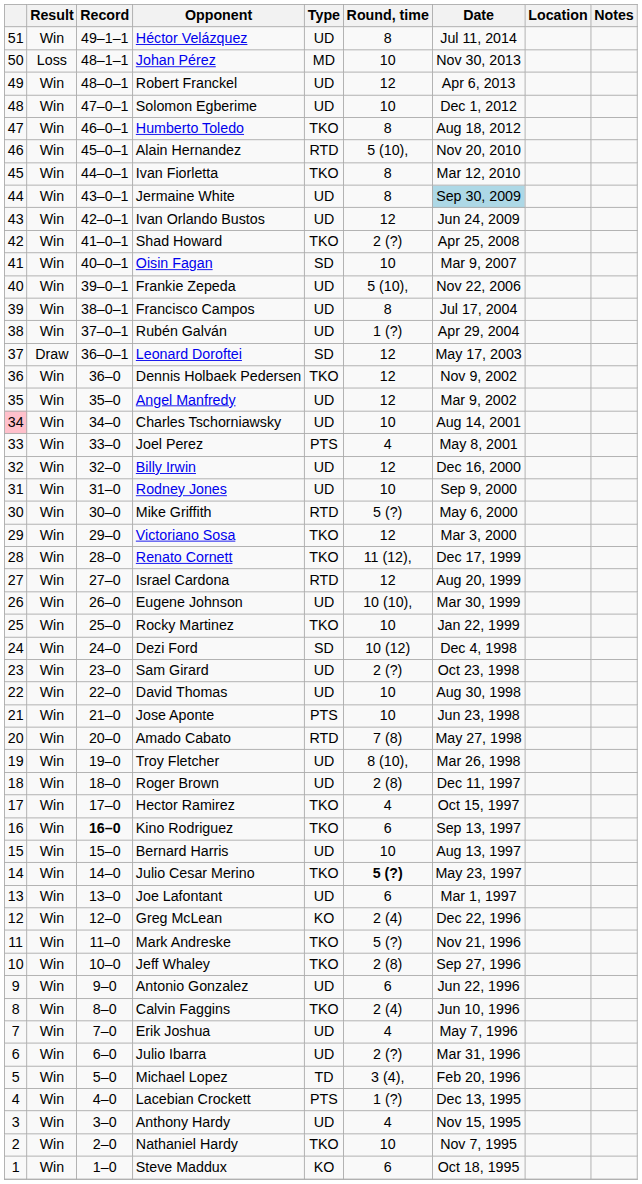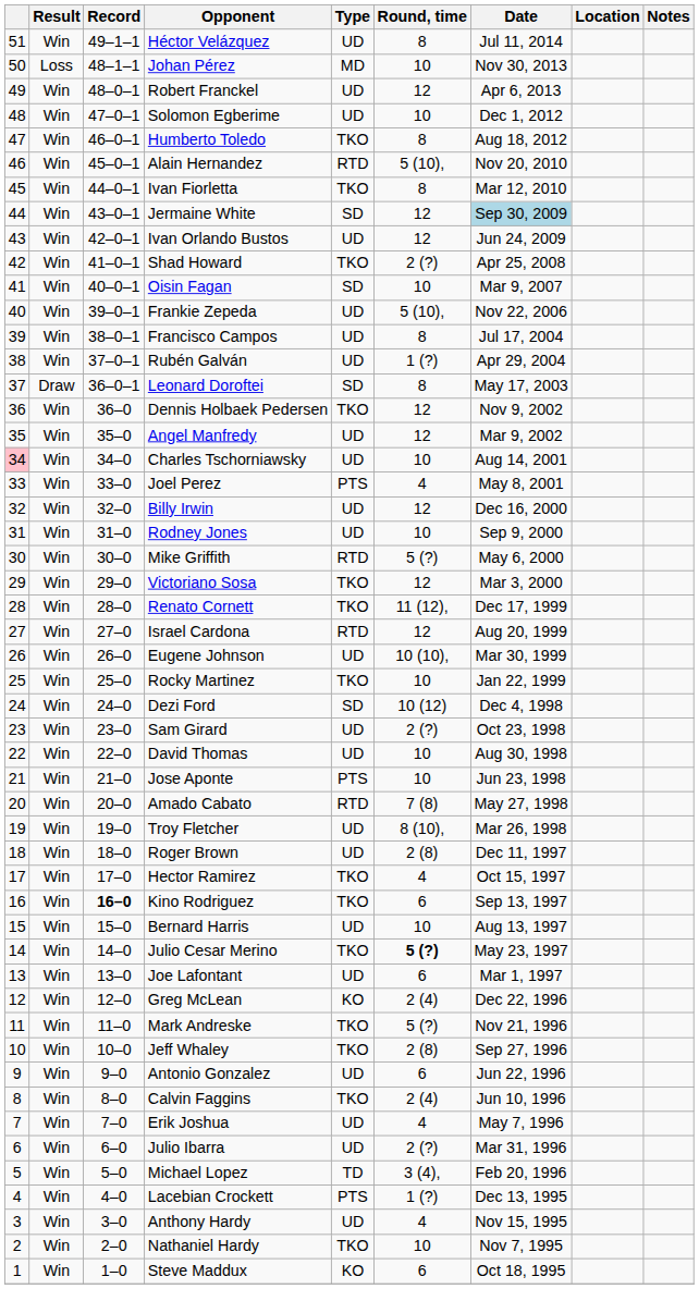 <table class="wikitable" style="text-align:center">
 <tr>
 <th></th>
 <th>Result</th>
 <th>Record</th>
 <th>Opponent</th>
 <th>Type</th>
 <th>Round, time</th>
 <th>Date</th>
 <th>Location</th>
 <th>Notes</th>
 </tr>
 <tr>
 <td>51</td>
 <td>Win</td>
 <td>49–1–1</td>
 <td align=left><a href='#'>Héctor Velázquez</a></td>
 <td>UD</td>
 <td>8</td>
 <td>Jul 11, 2014</td>
 <td style="text-align:left;"></td>
 <td></td>
 </tr>
 <tr>
 <td>50</td>
 <td>Loss</td>
 <td>48–1–1</td>
 <td align=left><a href='#'>Johan Pérez</a></td>
 <td>MD</td>
 <td>10</td>
 <td>Nov 30, 2013</td>
 <td style="text-align:left;"></td>
 <td style="text-align:left;"></td>
 </tr>
 <tr>
 <td>49</td>
 <td>Win</td>
 <td>48–0–1</td>
 <td align=left>Robert Franckel</td>
 <td>UD</td>
 <td>12</td>
 <td>Apr 6, 2013</td>
 <td style="text-align:left;"></td>
 <td style="text-align:left;"></td>
 </tr>
 <tr>
 <td>48</td>
 <td>Win</td>
 <td>47–0–1</td>
 <td align=left>Solomon Egberime</td>
 <td>UD</td>
 <td>10</td>
 <td>Dec 1, 2012</td>
 <td style="text-align:left;"></td>
 <td></td>
 </tr>
 <tr>
 <td>47</td>
 <td>Win</td>
 <td>46–0–1</td>
 <td align=left><a href='#'>Humberto Toledo</a></td>
 <td>TKO</td>
 <td>8</td>
 <td>Aug 18, 2012</td>
 <td style="text-align:left;"></td>
 <td></td>
 </tr>
 <tr>
 <td>46</td>
 <td>Win</td>
 <td>45–0–1</td>
 <td align=left>Alain Hernandez</td>
 <td>RTD</td>
 <td>5 (10), </td>
 <td>Nov 20, 2010</td>
 <td style="text-align:left;"></td>
 <td></td>
 </tr>
 <tr>
 <td>45</td>
 <td>Win</td>
 <td>44–0–1</td>
 <td align=left>Ivan Fiorletta</td>
 <td>TKO</td>
 <td>8</td>
 <td>Mar 12, 2010</td>
 <td style="text-align:left;"></td>
 <td></td>
 </tr>
 <tr>
 <td>44</td>
 <td>Win</td>
 <td>43–0–1</td>
 <td align=left>Jermaine White</td>
-<td>UD</td>
-<td>8</td>
+<td>SD</td>
+<td>12</td>
 <td style="background: lightblue;">Sep 30, 2009</td>
 <td style="text-align:left;"></td>
 <td></td>
 </tr>
 <tr>
 <td>43</td>
 <td>Win</td>
 <td>42–0–1</td>
 <td align=left>Ivan Orlando Bustos</td>
 <td>UD</td>
 <td>12</td>
 <td>Jun 24, 2009</td>
 <td style="text-align:left;"></td>
 <td></td>
 </tr>
 <tr>
 <td>42</td>
 <td>Win</td>
 <td>41–0–1</td>
 <td align=left>Shad Howard</td>
 <td>TKO</td>
 <td>2 (?)</td>
 <td>Apr 25, 2008</td>
 <td style="text-align:left;"></td>
 <td></td>
 </tr>
 <tr>
 <td>41</td>
 <td>Win</td>
 <td>40–0–1</td>
 <td align=left><a href='#'>Oisin Fagan</a></td>
 <td>SD</td>
 <td>10</td>
 <td>Mar 9, 2007</td>
 <td style="text-align:left;"></td>
 <td></td>
 </tr>
 <tr>
 <td>40</td>
 <td>Win</td>
 <td>39–0–1</td>
 <td align=left>Frankie Zepeda</td>
 <td>UD</td>
 <td>5 (10), </td>
 <td>Nov 22, 2006</td>
 <td style="text-align:left;"></td>
 <td></td>
 </tr>
 <tr>
 <td>39</td>
 <td>Win</td>
 <td>38–0–1</td>
 <td align=left>Francisco Campos</td>
 <td>UD</td>
 <td>8</td>
 <td>Jul 17, 2004</td>
 <td style="text-align:left;"></td>
 <td></td>
 </tr>
 <tr>
 <td>38</td>
 <td>Win</td>
 <td>37–0–1</td>
 <td align=left>Rubén Galván</td>
 <td>UD</td>
 <td>1 (?)</td>
 <td>Apr 29, 2004</td>
 <td style="text-align:left;"></td>
 <td></td>
 </tr>
 <tr>
 <td>37</td>
 <td>Draw</td>
 <td>36–0–1</td>
 <td align=left><a href='#'>Leonard Doroftei</a></td>
 <td>SD</td>
-<td>12</td>
+<td>8</td>
 <td>May 17, 2003</td>
 <td style="text-align:left;"></td>
 <td style="text-align:left;"></td>
 </tr>
 <tr>
 <td>36</td>
 <td>Win</td>
 <td>36–0</td>
 <td align=left>Dennis Holbaek Pedersen</td>
 <td>TKO</td>
 <td>12</td>
 <td>Nov 9, 2002</td>
 <td style="text-align:left;"></td>
 <td style="text-align:left;"></td>
 </tr>
 <tr>
 <td>35</td>
 <td>Win</td>
 <td>35–0</td>
 <td align=left><a href='#'>Angel Manfredy</a></td>
 <td>UD</td>
 <td>12</td>
 <td>Mar 9, 2002</td>
 <td style="text-align:left;"></td>
 <td style="text-align:left;"></td>
 </tr>
 <tr>
 <td style="background: pink;">34</td>
 <td>Win</td>
 <td>34–0</td>
 <td align=left>Charles Tschorniawsky</td>
 <td>UD</td>
 <td>10</td>
 <td>Aug 14, 2001</td>
 <td style="text-align:left;"></td>
 <td></td>
 </tr>
 <tr>
 <td>33</td>
 <td>Win</td>
 <td>33–0</td>
 <td align=left>Joel Perez</td>
 <td>PTS</td>
 <td>4</td>
 <td>May 8, 2001</td>
 <td style="text-align:left;"></td>
 <td style="text-align:left;"></td>
 </tr>
 <tr>
 <td>32</td>
 <td>Win</td>
 <td>32–0</td>
 <td align=left><a href='#'>Billy Irwin</a></td>
 <td>UD</td>
 <td>12</td>
 <td>Dec 16, 2000</td>
 <td style="text-align:left;"></td>
 <td style="text-align:left;"></td>
 </tr>
 <tr>
 <td>31</td>
 <td>Win</td>
 <td>31–0</td>
 <td align=left><a href='#'>Rodney Jones</a></td>
 <td>UD</td>
 <td>10</td>
 <td>Sep 9, 2000</td>
 <td style="text-align:left;"></td>
 <td></td>
 </tr>
 <tr>
 <td>30</td>
 <td>Win</td>
 <td>30–0</td>
 <td align=left>Mike Griffith</td>
 <td>RTD</td>
 <td>5 (?)</td>
 <td>May 6, 2000</td>
 <td style="text-align:left;"></td>
 <td style="text-align:left;"></td>
 </tr>
 <tr>
 <td>29</td>
 <td>Win</td>
 <td>29–0</td>
 <td align=left><a href='#'>Victoriano Sosa</a></td>
 <td>TKO</td>
 <td>12</td>
 <td>Mar 3, 2000</td>
 <td style="text-align:left;"></td>
 <td style="text-align:left;"></td>
 </tr>
 <tr>
 <td>28</td>
 <td>Win</td>
 <td>28–0</td>
 <td align=left><a href='#'>Renato Cornett</a></td>
 <td>TKO</td>
 <td>11 (12), </td>
 <td>Dec 17, 1999</td>
 <td style="text-align:left;"></td>
 <td style="text-align:left;"></td>
 </tr>
 <tr>
 <td>27</td>
 <td>Win</td>
 <td>27–0</td>
 <td align=left>Israel Cardona</td>
 <td>RTD</td>
 <td>12</td>
 <td>Aug 20, 1999</td>
 <td style="text-align:left;"></td>
 <td style="text-align:left;"></td>
 </tr>
 <tr>
 <td>26</td>
 <td>Win</td>
 <td>26–0</td>
 <td align=left>Eugene Johnson</td>
 <td>UD</td>
 <td>10 (10), </td>
 <td>Mar 30, 1999</td>
 <td style="text-align:left;"></td>
 <td></td>
 </tr>
 <tr>
 <td>25</td>
 <td>Win</td>
 <td>25–0</td>
 <td align=left>Rocky Martinez</td>
 <td>TKO</td>
 <td>10</td>
 <td>Jan 22, 1999</td>
 <td style="text-align:left;"></td>
 <td></td>
 </tr>
 <tr>
 <td>24</td>
 <td>Win</td>
 <td>24–0</td>
 <td align=left>Dezi Ford</td>
 <td>SD</td>
 <td>10 (12)</td>
 <td>Dec 4, 1998</td>
 <td style="text-align:left;"></td>
 <td></td>
 </tr>
 <tr>
 <td>23</td>
 <td>Win</td>
 <td>23–0</td>
 <td align=left>Sam Girard</td>
 <td>UD</td>
 <td>2 (?)</td>
 <td>Oct 23, 1998</td>
 <td style="text-align:left;"></td>
 <td></td>
 </tr>
 <tr>
 <td>22</td>
 <td>Win</td>
 <td>22–0</td>
 <td align=left>David Thomas</td>
 <td>UD</td>
 <td>10</td>
 <td>Aug 30, 1998</td>
 <td style="text-align:left;"></td>
 <td></td>
 </tr>
 <tr>
 <td>21</td>
 <td>Win</td>
 <td>21–0</td>
 <td align=left>Jose Aponte</td>
 <td>PTS</td>
 <td>10</td>
 <td>Jun 23, 1998</td>
 <td style="text-align:left;"></td>
 <td></td>
 </tr>
 <tr>
 <td>20</td>
 <td>Win</td>
 <td>20–0</td>
 <td align=left>Amado Cabato</td>
 <td>RTD</td>
 <td>7 (8)</td>
 <td>May 27, 1998</td>
 <td style="text-align:left;"></td>
 <td></td>
 </tr>
 <tr>
 <td>19</td>
 <td>Win</td>
 <td>19–0</td>
 <td align=left>Troy Fletcher</td>
 <td>UD</td>
 <td>8 (10), </td>
 <td>Mar 26, 1998</td>
 <td style="text-align:left;"></td>
 <td></td>
 </tr>
 <tr>
 <td>18</td>
 <td>Win</td>
 <td>18–0</td>
 <td align=left>Roger Brown</td>
 <td>UD</td>
 <td>2 (8)</td>
 <td>Dec 11, 1997</td>
 <td style="text-align:left;"></td>
 <td></td>
 </tr>
 <tr>
 <td>17</td>
 <td>Win</td>
 <td>17–0</td>
 <td align=left>Hector Ramirez</td>
 <td>TKO</td>
 <td>4</td>
 <td>Oct 15, 1997</td>
 <td style="text-align:left;"></td>
 <td></td>
 </tr>
 <tr>
 <td>16</td>
 <td>Win</td>
 <td><strong>16–0</strong></td>
 <td align=left>Kino Rodriguez</td>
 <td>TKO</td>
 <td>6</td>
 <td>Sep 13, 1997</td>
 <td style="text-align:left;"></td>
 <td></td>
 </tr>
 <tr>
 <td>15</td>
 <td>Win</td>
 <td>15–0</td>
 <td align=left>Bernard Harris</td>
 <td>UD</td>
 <td>10</td>
 <td>Aug 13, 1997</td>
 <td style="text-align:left;"></td>
 <td></td>
 </tr>
 <tr>
 <td>14</td>
 <td>Win</td>
 <td>14–0</td>
 <td align=left>Julio Cesar Merino</td>
 <td>TKO</td>
 <td><strong>5 (?)</strong></td>
 <td>May 23, 1997</td>
 <td style="text-align:left;"></td>
 <td></td>
 </tr>
 <tr>
 <td>13</td>
 <td>Win</td>
 <td>13–0</td>
 <td align=left>Joe Lafontant</td>
 <td>UD</td>
 <td>6</td>
 <td>Mar 1, 1997</td>
 <td style="text-align:left;"></td>
 <td></td>
 </tr>
 <tr>
 <td>12</td>
 <td>Win</td>
 <td>12–0</td>
 <td align=left>Greg McLean</td>
 <td>KO</td>
 <td>2 (4)</td>
 <td>Dec 22, 1996</td>
 <td style="text-align:left;"></td>
 <td></td>
 </tr>
 <tr>
 <td>11</td>
 <td>Win</td>
 <td>11–0</td>
 <td align=left>Mark Andreske</td>
 <td>TKO</td>
 <td>5 (?)</td>
 <td>Nov 21, 1996</td>
 <td style="text-align:left;"></td>
 <td></td>
 </tr>
 <tr>
 <td>10</td>
 <td>Win</td>
 <td>10–0</td>
 <td align=left>Jeff Whaley</td>
 <td>TKO</td>
 <td>2 (8)</td>
 <td>Sep 27, 1996</td>
 <td style="text-align:left;"></td>
 <td></td>
 </tr>
 <tr>
 <td>9</td>
 <td>Win</td>
 <td>9–0</td>
 <td align=left>Antonio Gonzalez</td>
 <td>UD</td>
 <td>6</td>
 <td>Jun 22, 1996</td>
 <td style="text-align:left;"></td>
 <td></td>
 </tr>
 <tr>
 <td>8</td>
 <td>Win</td>
 <td>8–0</td>
 <td align=left>Calvin Faggins</td>
 <td>TKO</td>
 <td>2 (4)</td>
 <td>Jun 10, 1996</td>
 <td style="text-align:left;"></td>
 <td></td>
 </tr>
 <tr>
 <td>7</td>
 <td>Win</td>
 <td>7–0</td>
 <td align=left>Erik Joshua</td>
 <td>UD</td>
 <td>4</td>
 <td>May 7, 1996</td>
 <td style="text-align:left;"></td>
 <td></td>
 </tr>
 <tr>
 <td>6</td>
 <td>Win</td>
 <td>6–0</td>
 <td align=left>Julio Ibarra</td>
 <td>UD</td>
 <td>2 (?)</td>
 <td>Mar 31, 1996</td>
 <td style="text-align:left;"></td>
 <td></td>
 </tr>
 <tr>
 <td>5</td>
 <td>Win</td>
 <td>5–0</td>
 <td align=left>Michael Lopez</td>
 <td>TD</td>
 <td>3 (4), </td>
 <td>Feb 20, 1996</td>
 <td style="text-align:left;"></td>
 <td></td>
 </tr>
 <tr>
 <td>4</td>
 <td>Win</td>
 <td>4–0</td>
 <td align=left>Lacebian Crockett</td>
 <td>PTS</td>
 <td>1 (?)</td>
 <td>Dec 13, 1995</td>
 <td style="text-align:left;"></td>
 <td></td>
 </tr>
 <tr>
 <td>3</td>
 <td>Win</td>
 <td>3–0</td>
 <td align=left>Anthony Hardy</td>
 <td>UD</td>
 <td>4</td>
 <td>Nov 15, 1995</td>
 <td style="text-align:left;"></td>
 <td></td>
 </tr>
 <tr>
 <td>2</td>
 <td>Win</td>
 <td>2–0</td>
 <td align=left>Nathaniel Hardy</td>
 <td>TKO</td>
 <td>10</td>
 <td>Nov 7, 1995</td>
 <td style="text-align:left;"></td>
 <td></td>
 </tr>
 <tr>
 <td>1</td>
 <td>Win</td>
 <td>1–0</td>
 <td align=left>Steve Maddux</td>
 <td>KO</td>
 <td>6</td>
 <td>Oct 18, 1995</td>
 <td style="text-align:left;"></td>
 <td></td>
 </tr>
 <tr>
 </tr>
 </table>
